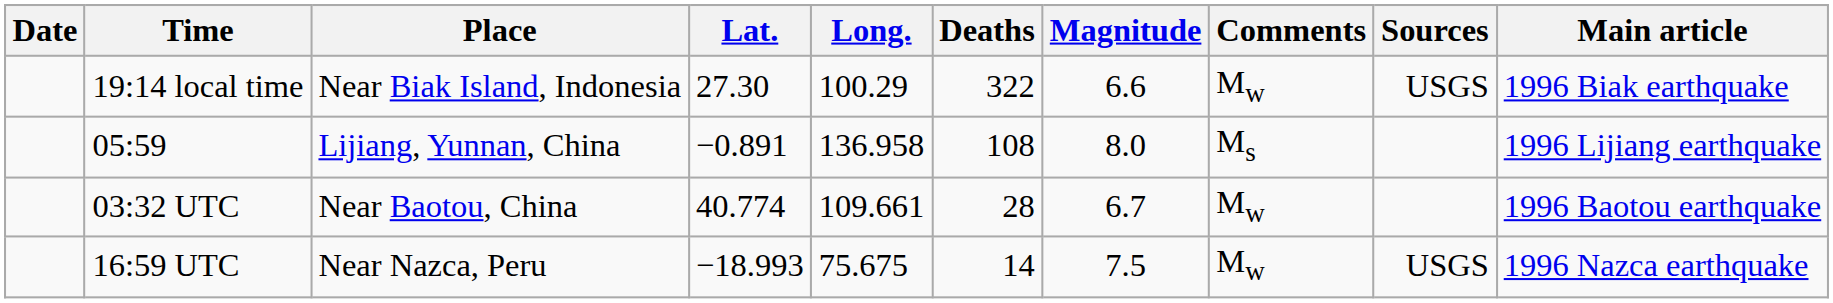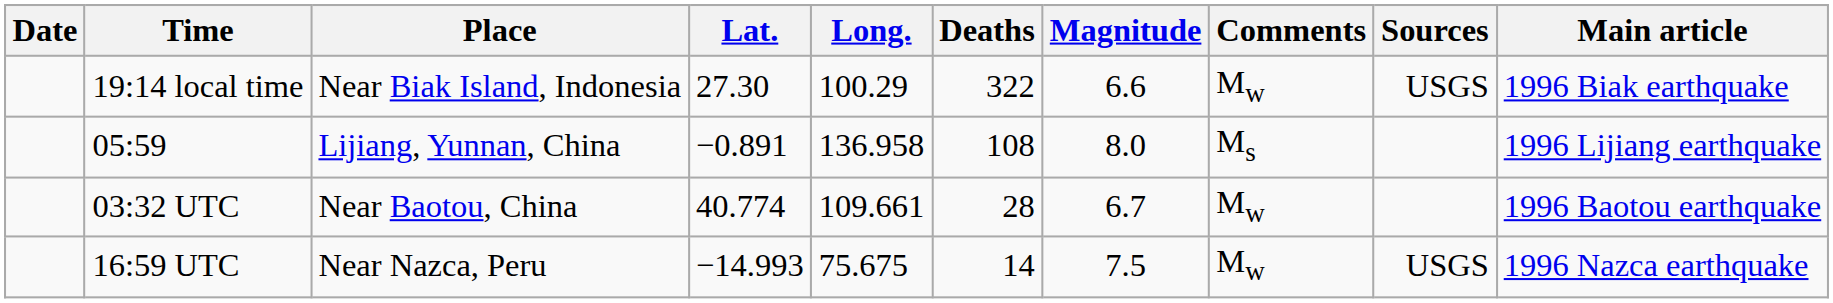 <table class="wikitable">
 <tr>
 <th>Date</th>
 <th>Time</th>
 <th>Place</th>
 <th><a href='#'>Lat.</a></th>
 <th><a href='#'>Long.</a></th>
 <th>Deaths</th>
 <th><a href='#'>Magnitude</a></th>
 <th>Comments</th>
 <th>Sources</th>
 <th>Main article</th>
 </tr>
 <tr>
 <td></td>
 <td>19:14 local time</td>
 <td>Near <a href='#'>Biak Island</a>, Indonesia</td>
 <td>27.30</td>
 <td>100.29</td>
 <td align="right">322</td>
 <td align="center">6.6</td>
 <td>M<sub>w</sub></td>
 <td align="right">USGS</td>
 <td><a href='#'>1996 Biak earthquake</a></td>
 </tr>
 <tr>
 <td></td>
 <td>05:59</td>
 <td><a href='#'>Lijiang</a>, <a href='#'>Yunnan</a>, China</td>
 <td>−0.891</td>
 <td>136.958</td>
 <td align="right">108</td>
 <td align="center">8.0</td>
 <td>M<sub>s</sub></td>
 <td align="right"></td>
 <td><a href='#'>1996 Lijiang earthquake</a></td>
 </tr>
 <tr>
 <td></td>
 <td>03:32 UTC</td>
 <td>Near <a href='#'>Baotou</a>, China</td>
 <td>40.774</td>
 <td>109.661</td>
 <td align="right">28</td>
 <td align="center">6.7</td>
 <td>M<sub>w</sub></td>
 <td align="right"></td>
 <td><a href='#'>1996 Baotou earthquake</a></td>
 </tr>
 <tr>
 <td></td>
 <td>16:59 UTC</td>
 <td>Near Nazca, Peru</td>
-<td>−18.993</td>
+<td>−14.993</td>
 <td>75.675</td>
 <td align="right">14</td>
 <td align="center">7.5</td>
 <td>M<sub>w</sub></td>
 <td align="right">USGS</td>
 <td><a href='#'>1996 Nazca earthquake</a></td>
 </tr>
 </table>
